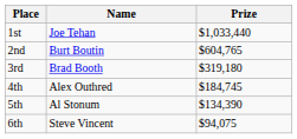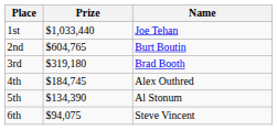 <table class="wikitable">
 <tr>
 <th width="50">Place</th>
+<th width="125">Prize</th>
 <th width="200">Name</th>
-<th width="125">Prize</th>
 </tr>
 <tr>
 <td>1st</td>
+<td>$1,033,440</td>
 <td><a href='#'>Joe Tehan</a></td>
-<td>$1,033,440</td>
 </tr>
 <tr>
 <td>2nd</td>
+<td>$604,765</td>
 <td><a href='#'>Burt Boutin</a></td>
-<td>$604,765</td>
 </tr>
 <tr>
 <td>3rd</td>
+<td>$319,180</td>
 <td><a href='#'>Brad Booth</a></td>
-<td>$319,180</td>
 </tr>
 <tr>
 <td>4th</td>
+<td>$184,745</td>
 <td>Alex Outhred</td>
-<td>$184,745</td>
 </tr>
 <tr>
 <td>5th</td>
+<td>$134,390</td>
 <td>Al Stonum</td>
-<td>$134,390</td>
 </tr>
 <tr>
 <td>6th</td>
+<td>$94,075</td>
 <td>Steve Vincent</td>
-<td>$94,075</td>
 </tr>
 </table>
